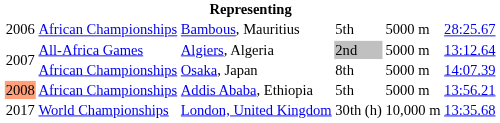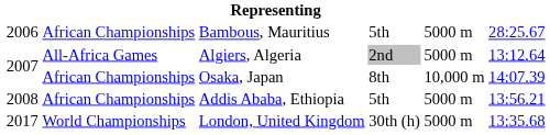 <table>
 <tr>
 <th colspan="6">Representing </th>
 </tr>
 <tr>
 <td>2006</td>
 <td><a href='#'>African Championships</a></td>
 <td><a href='#'>Bambous</a>, Mauritius</td>
 <td>5th</td>
 <td>5000 m</td>
 <td><a href='#'>28:25.67</a></td>
 </tr>
 <tr>
 <td rowspan=2>2007</td>
 <td><a href='#'>All-Africa Games</a></td>
 <td><a href='#'>Algiers</a>, Algeria</td>
 <td bgcolor=silver>2nd</td>
 <td>5000 m</td>
 <td><a href='#'>13:12.64</a></td>
 </tr>
 <tr>
 <td><a href='#'>African Championships</a></td>
 <td><a href='#'>Osaka</a>, Japan</td>
 <td>8th</td>
-<td>5000 m</td>
+<td>10,000 m</td>
 <td><a href='#'>14:07.39</a></td>
 </tr>
 <tr>
-<td style="background: lightsalmon;">2008</td>
+<td>2008</td>
 <td><a href='#'>African Championships</a></td>
 <td><a href='#'>Addis Ababa</a>, Ethiopia</td>
 <td>5th</td>
 <td>5000 m</td>
 <td><a href='#'>13:56.21</a></td>
 </tr>
 <tr>
 <td>2017</td>
 <td><a href='#'>World Championships</a></td>
 <td><a href='#'>London, United Kingdom</a></td>
 <td>30th (h)</td>
-<td>10,000 m</td>
+<td>5000 m</td>
 <td><a href='#'>13:35.68</a></td>
 </tr>
 </table>
